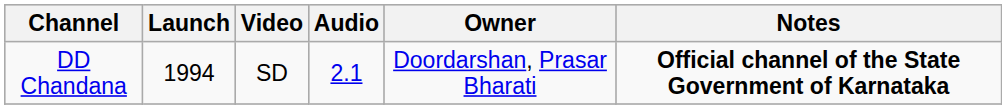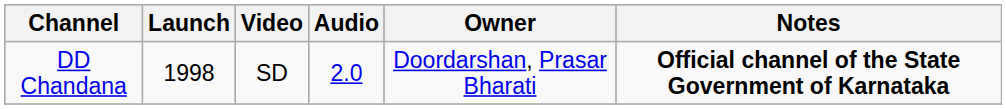 <table class="wikitable sortable" style="border-collapse:collapse; font-size: 90%; text-align:center" width="100%">
 <tr>
 <th>Channel</th>
 <th>Launch</th>
 <th>Video</th>
 <th>Audio</th>
 <th>Owner</th>
 <th>Notes</th>
 </tr>
 <tr>
 <td><a href='#'>DD Chandana</a></td>
-<td>1994</td>
+<td>1998</td>
 <td>SD</td>
-<td><a href='#'>2.1</a></td>
+<td><a href='#'>2.0</a></td>
 <td><a href='#'>Doordarshan</a>, <a href='#'>Prasar Bharati</a></td>
 <td><strong>Official channel of the State Government of Karnataka</strong></td>
 </tr>
 </table>
